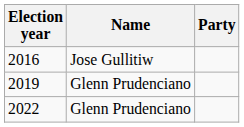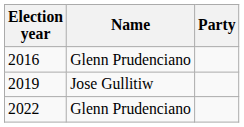 <table class=wikitable>
 <tr>
 <th>Election<br>year</th>
 <th>Name</th>
 <th colspan=2>Party</th>
 </tr>
 <tr>
 <td>2016</td>
-<td>Jose Gullitiw</td>
+<td>Glenn Prudenciano</td>
 <td></td>
 </tr>
 <tr>
 <td>2019</td>
-<td>Glenn Prudenciano</td>
+<td>Jose Gullitiw</td>
 <td></td>
 </tr>
 <tr>
 <td>2022</td>
 <td>Glenn Prudenciano</td>
 <td></td>
 </tr>
 </table>
